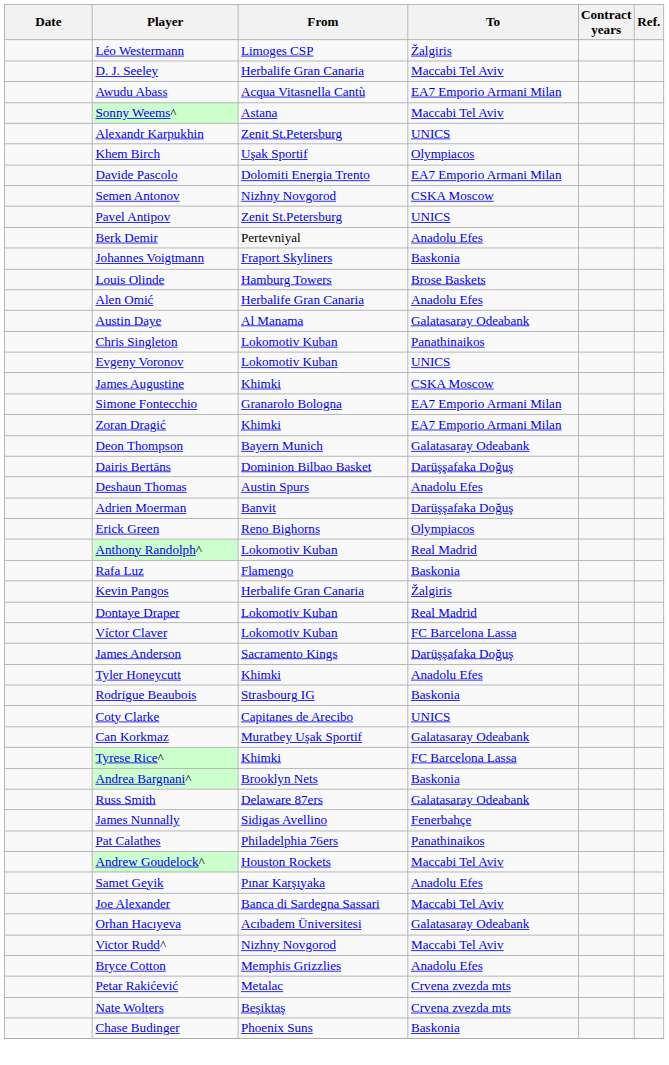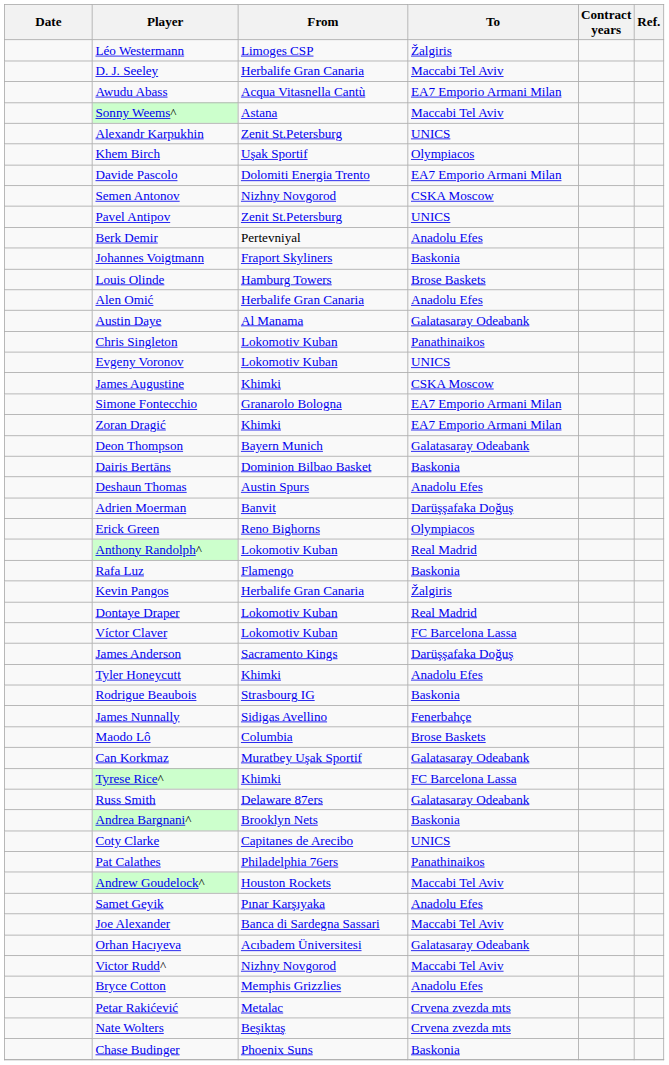 <table class="wikitable sortable">
 <tr>
 <th width=100>Date</th>
 <th width=170>Player</th>
 <th style="width:200px;">From</th>
 <th style="width:200px;">To</th>
 <th>Contract<br>years</th>
 <th>Ref.</th>
 </tr>
 <tr>
 <td></td>
 <td> <a href='#'>Léo Westermann</a></td>
 <td> <a href='#'>Limoges CSP</a></td>
 <td> <a href='#'>Žalgiris</a></td>
 <td></td>
 <td></td>
 </tr>
 <tr>
 <td></td>
 <td> <a href='#'>D. J. Seeley</a></td>
 <td> <a href='#'>Herbalife Gran Canaria</a></td>
 <td> <a href='#'>Maccabi Tel Aviv</a></td>
 <td></td>
 <td></td>
 </tr>
 <tr>
 <td></td>
 <td> <a href='#'>Awudu Abass</a></td>
 <td> <a href='#'>Acqua Vitasnella Cantù</a></td>
 <td> <a href='#'>EA7 Emporio  Armani Milan</a></td>
 <td></td>
 <td></td>
 </tr>
 <tr>
 <td></td>
 <td style="background:#cfc;"> <a href='#'>Sonny Weems</a>^</td>
 <td> <a href='#'>Astana</a></td>
 <td> <a href='#'>Maccabi Tel Aviv</a></td>
 <td></td>
 <td></td>
 </tr>
 <tr>
 <td></td>
 <td> <a href='#'>Alexandr Karpukhin</a></td>
 <td> <a href='#'>Zenit St.Petersburg</a></td>
 <td> <a href='#'>UNICS</a></td>
 <td></td>
 <td></td>
 </tr>
 <tr>
 <td></td>
 <td> <a href='#'>Khem Birch</a></td>
 <td> <a href='#'>Uşak Sportif</a></td>
 <td> <a href='#'>Olympiacos</a></td>
 <td></td>
 <td></td>
 </tr>
 <tr>
 <td></td>
 <td> <a href='#'>Davide Pascolo</a></td>
 <td> <a href='#'>Dolomiti Energia Trento</a></td>
 <td> <a href='#'>EA7 Emporio Armani Milan</a></td>
 <td></td>
 <td></td>
 </tr>
 <tr>
 <td></td>
 <td> <a href='#'>Semen Antonov</a></td>
 <td> <a href='#'>Nizhny Novgorod</a></td>
 <td> <a href='#'>CSKA Moscow</a></td>
 <td></td>
 <td></td>
 </tr>
 <tr>
 <td></td>
 <td> <a href='#'>Pavel Antipov</a></td>
 <td> <a href='#'>Zenit St.Petersburg</a></td>
 <td> <a href='#'>UNICS</a></td>
 <td></td>
 <td></td>
 </tr>
 <tr>
 <td></td>
 <td> <a href='#'>Berk Demir</a></td>
 <td> Pertevniyal</td>
 <td> <a href='#'>Anadolu Efes</a></td>
 <td></td>
 <td></td>
 </tr>
 <tr>
 <td></td>
 <td> <a href='#'>Johannes Voigtmann</a></td>
 <td> <a href='#'>Fraport Skyliners</a></td>
 <td> <a href='#'>Baskonia</a></td>
 <td></td>
 <td></td>
 </tr>
 <tr>
 <td></td>
 <td> <a href='#'>Louis Olinde</a></td>
 <td> <a href='#'>Hamburg Towers</a></td>
 <td> <a href='#'>Brose Baskets</a></td>
 <td></td>
 <td></td>
 </tr>
 <tr>
 <td></td>
 <td> <a href='#'>Alen Omić</a></td>
 <td> <a href='#'>Herbalife Gran Canaria</a></td>
 <td> <a href='#'>Anadolu Efes</a></td>
 <td></td>
 <td></td>
 </tr>
 <tr>
 <td></td>
 <td> <a href='#'>Austin Daye</a></td>
 <td> <a href='#'>Al Manama</a></td>
 <td> <a href='#'>Galatasaray Odeabank</a></td>
 <td></td>
 <td></td>
 </tr>
 <tr>
 <td></td>
 <td> <a href='#'>Chris Singleton</a></td>
 <td> <a href='#'>Lokomotiv Kuban</a></td>
 <td> <a href='#'>Panathinaikos</a></td>
 <td></td>
 <td></td>
 </tr>
 <tr>
 <td></td>
 <td> <a href='#'>Evgeny Voronov</a></td>
 <td> <a href='#'>Lokomotiv Kuban</a></td>
 <td> <a href='#'>UNICS</a></td>
 <td></td>
 <td></td>
 </tr>
 <tr>
 <td></td>
 <td> <a href='#'>James Augustine</a></td>
 <td> <a href='#'>Khimki</a></td>
 <td> <a href='#'>CSKA Moscow</a></td>
 <td></td>
 <td></td>
 </tr>
 <tr>
 <td></td>
 <td> <a href='#'>Simone Fontecchio</a></td>
 <td> <a href='#'>Granarolo Bologna</a></td>
 <td> <a href='#'>EA7 Emporio Armani Milan</a></td>
 <td></td>
 <td></td>
 </tr>
 <tr>
 <td></td>
 <td> <a href='#'>Zoran Dragić</a></td>
 <td> <a href='#'>Khimki</a></td>
 <td> <a href='#'>EA7 Emporio Armani Milan</a></td>
 <td></td>
 <td></td>
 </tr>
 <tr>
 <td></td>
 <td> <a href='#'>Deon Thompson</a></td>
 <td> <a href='#'>Bayern Munich</a></td>
 <td> <a href='#'>Galatasaray Odeabank</a></td>
 <td></td>
 <td></td>
 </tr>
 <tr>
 <td></td>
 <td> <a href='#'>Dairis Bertāns</a></td>
 <td> <a href='#'>Dominion Bilbao Basket</a></td>
-<td> <a href='#'>Darüşşafaka Doğuş</a></td>
+<td> <a href='#'>Baskonia</a></td>
 <td></td>
 <td></td>
 </tr>
 <tr>
 <td></td>
 <td> <a href='#'>Deshaun Thomas</a></td>
 <td> <a href='#'>Austin Spurs</a></td>
 <td> <a href='#'>Anadolu Efes</a></td>
 <td></td>
 <td></td>
 </tr>
 <tr>
 <td></td>
 <td> <a href='#'>Adrien Moerman</a></td>
 <td> <a href='#'>Banvit</a></td>
 <td> <a href='#'>Darüşşafaka Doğuş</a></td>
 <td></td>
 <td></td>
 </tr>
 <tr>
 <td></td>
 <td> <a href='#'>Erick Green</a></td>
 <td> <a href='#'>Reno Bighorns</a></td>
 <td> <a href='#'>Olympiacos</a></td>
 <td></td>
 <td></td>
 </tr>
 <tr>
 <td></td>
 <td style="background:#cfc;"> <a href='#'>Anthony Randolph</a>^</td>
 <td> <a href='#'>Lokomotiv Kuban</a></td>
 <td> <a href='#'>Real Madrid</a></td>
 <td></td>
 <td></td>
 </tr>
 <tr>
 <td></td>
 <td> <a href='#'>Rafa Luz</a></td>
 <td> <a href='#'>Flamengo</a></td>
 <td> <a href='#'>Baskonia</a></td>
 <td></td>
 <td></td>
 </tr>
 <tr>
 <td></td>
 <td> <a href='#'>Kevin Pangos</a></td>
 <td> <a href='#'>Herbalife Gran Canaria</a></td>
 <td> <a href='#'>Žalgiris</a></td>
 <td></td>
 <td></td>
 </tr>
 <tr>
 <td></td>
 <td> <a href='#'>Dontaye Draper</a></td>
 <td> <a href='#'>Lokomotiv Kuban</a></td>
 <td> <a href='#'>Real Madrid</a></td>
 <td></td>
 <td></td>
 </tr>
 <tr>
 <td></td>
 <td> <a href='#'>Víctor Claver</a></td>
 <td> <a href='#'>Lokomotiv Kuban</a></td>
 <td> <a href='#'>FC Barcelona Lassa</a></td>
 <td></td>
 <td></td>
 </tr>
 <tr>
 <td></td>
 <td> <a href='#'>James Anderson</a></td>
 <td> <a href='#'>Sacramento Kings</a></td>
 <td> <a href='#'>Darüşşafaka Doğuş</a></td>
 <td></td>
 <td></td>
 </tr>
 <tr>
 <td></td>
 <td> <a href='#'>Tyler Honeycutt</a></td>
 <td> <a href='#'>Khimki</a></td>
 <td> <a href='#'>Anadolu Efes</a></td>
 <td></td>
 <td></td>
 </tr>
 <tr>
 <td></td>
 <td> <a href='#'>Rodrigue Beaubois</a></td>
 <td> <a href='#'>Strasbourg IG</a></td>
 <td> <a href='#'>Baskonia</a></td>
 <td></td>
 <td></td>
 </tr>
 <tr>
 <td></td>
-<td> <a href='#'>Coty Clarke</a></td>
-<td> <a href='#'>Capitanes de Arecibo</a></td>
-<td> <a href='#'>UNICS</a></td>
+<td> <a href='#'>James Nunnally</a></td>
+<td> <a href='#'>Sidigas Avellino</a></td>
+<td> <a href='#'>Fenerbahçe</a></td>
+<td></td>
+<td></td>
+</tr>
+<tr>
+<td></td>
+<td> <a href='#'>Maodo Lô</a></td>
+<td> <a href='#'>Columbia</a></td>
+<td> <a href='#'>Brose Baskets</a></td>
 <td></td>
 <td></td>
 </tr>
 <tr>
 <td></td>
 <td> <a href='#'>Can Korkmaz</a></td>
 <td> <a href='#'>Muratbey Uşak Sportif</a></td>
 <td> <a href='#'>Galatasaray Odeabank</a></td>
 <td></td>
 <td></td>
 </tr>
 <tr>
 <td></td>
 <td style="background:#cfc;"> <a href='#'>Tyrese Rice</a>^</td>
 <td> <a href='#'>Khimki</a></td>
 <td> <a href='#'>FC Barcelona Lassa</a></td>
 <td></td>
 <td></td>
 </tr>
 <tr>
 <td></td>
+<td> <a href='#'>Russ Smith</a></td>
+<td> <a href='#'>Delaware 87ers</a></td>
+<td> <a href='#'>Galatasaray Odeabank</a></td>
+<td></td>
+<td></td>
+</tr>
+<tr>
+<td></td>
 <td style="background:#cfc;"> <a href='#'>Andrea Bargnani</a>^</td>
 <td> <a href='#'>Brooklyn Nets</a></td>
 <td> <a href='#'>Baskonia</a></td>
 <td></td>
 <td></td>
 </tr>
 <tr>
 <td></td>
-<td> <a href='#'>Russ Smith</a></td>
-<td> <a href='#'>Delaware 87ers</a></td>
-<td> <a href='#'>Galatasaray Odeabank</a></td>
-<td></td>
-<td></td>
-</tr>
-<tr>
-<td></td>
-<td> <a href='#'>James Nunnally</a></td>
-<td> <a href='#'>Sidigas Avellino</a></td>
-<td> <a href='#'>Fenerbahçe</a></td>
+<td> <a href='#'>Coty Clarke</a></td>
+<td> <a href='#'>Capitanes de Arecibo</a></td>
+<td> <a href='#'>UNICS</a></td>
 <td></td>
 <td></td>
 </tr>
 <tr>
 <td></td>
 <td> <a href='#'>Pat Calathes</a></td>
 <td> <a href='#'>Philadelphia 76ers</a></td>
 <td> <a href='#'>Panathinaikos</a></td>
 <td></td>
 <td></td>
 </tr>
 <tr>
 <td></td>
 <td style="background:#cfc;"> <a href='#'>Andrew Goudelock</a>^</td>
 <td> <a href='#'>Houston Rockets</a></td>
 <td> <a href='#'>Maccabi Tel Aviv</a></td>
 <td></td>
 <td></td>
 </tr>
 <tr>
 <td></td>
 <td> <a href='#'>Samet Geyik</a></td>
 <td> <a href='#'>Pınar Karşıyaka</a></td>
 <td> <a href='#'>Anadolu Efes</a></td>
 <td></td>
 <td></td>
 </tr>
 <tr>
 <td></td>
 <td> <a href='#'>Joe Alexander</a></td>
 <td> <a href='#'>Banca di Sardegna Sassari</a></td>
 <td> <a href='#'>Maccabi Tel Aviv</a></td>
 <td></td>
 <td></td>
 </tr>
 <tr>
 <td></td>
 <td> <a href='#'>Orhan Hacıyeva</a></td>
 <td> <a href='#'>Acıbadem Üniversitesi</a></td>
 <td> <a href='#'>Galatasaray Odeabank</a></td>
 <td></td>
 <td></td>
 </tr>
 <tr>
 <td></td>
 <td> <a href='#'>Victor Rudd</a>^</td>
 <td> <a href='#'>Nizhny Novgorod</a></td>
 <td> <a href='#'>Maccabi Tel Aviv</a></td>
 <td></td>
 <td></td>
 </tr>
 <tr>
 <td></td>
 <td> <a href='#'>Bryce Cotton</a></td>
 <td> <a href='#'>Memphis Grizzlies</a></td>
 <td> <a href='#'>Anadolu Efes</a></td>
 <td></td>
 <td></td>
 </tr>
 <tr>
 <td></td>
 <td> <a href='#'>Petar Rakićević</a></td>
 <td> <a href='#'>Metalac</a></td>
 <td> <a href='#'>Crvena zvezda mts</a></td>
 <td></td>
 <td></td>
 </tr>
 <tr>
 <td></td>
 <td> <a href='#'>Nate Wolters</a></td>
 <td> <a href='#'>Beşiktaş</a></td>
 <td> <a href='#'>Crvena zvezda mts</a></td>
 <td></td>
 <td></td>
 </tr>
 <tr>
 <td></td>
 <td> <a href='#'>Chase Budinger</a></td>
 <td> <a href='#'>Phoenix Suns</a></td>
 <td> <a href='#'>Baskonia</a></td>
 <td></td>
 <td></td>
 </tr>
 <tr>
 </tr>
 </table>
